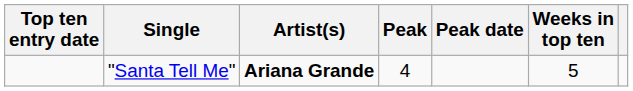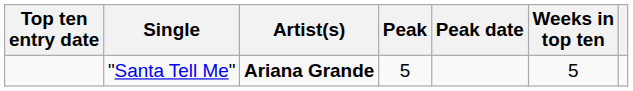 <table class="wikitable">
 <tr>
 <th>Top ten<br>entry date</th>
 <th>Single</th>
 <th>Artist(s)</th>
 <th data-sort-type="number">Peak</th>
 <th>Peak date</th>
 <th data-sort-type="number">Weeks in<br>top ten</th>
 <th></th>
 </tr>
 <tr>
 <td></td>
 <td>"<a href='#'>Santa Tell Me</a>"</td>
 <td><strong>Ariana Grande</strong></td>
-<td style="text-align:center;">4</td>
+<td style="text-align:center;">5</td>
 <td></td>
 <td style="text-align:center;">5</td>
 <td style="text-align:center;"></td>
 </tr>
 </table>
